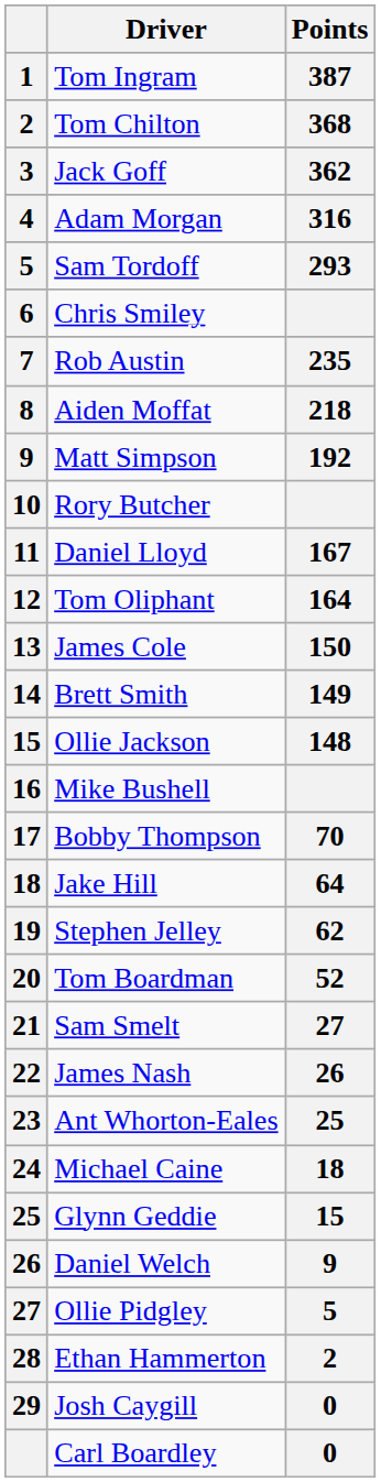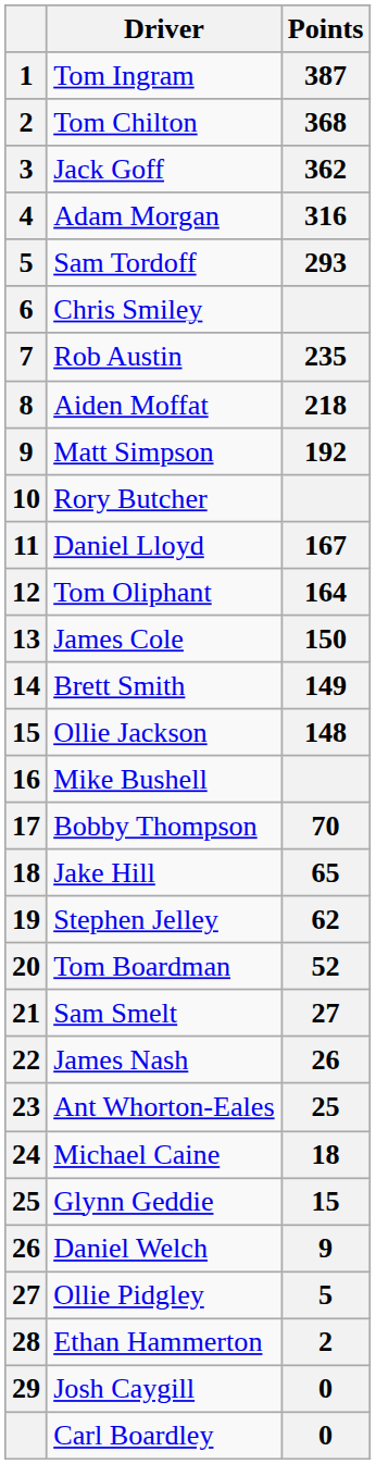 <table class="wikitable" style="font-size:95%">
 <tr>
 <th></th>
 <th>Driver</th>
 <th>Points</th>
 </tr>
 <tr>
 <th align="center">1</th>
 <td><a href='#'>Tom Ingram</a></td>
 <th align="left">387</th>
 </tr>
 <tr>
 <th align="center">2</th>
 <td><a href='#'>Tom Chilton</a></td>
 <th align="left">368</th>
 </tr>
 <tr>
 <th align="center">3</th>
 <td><a href='#'>Jack Goff</a></td>
 <th align="left">362</th>
 </tr>
 <tr>
 <th align="center">4</th>
 <td><a href='#'>Adam Morgan</a></td>
 <th align="left">316</th>
 </tr>
 <tr>
 <th align="center">5</th>
 <td><a href='#'>Sam Tordoff</a></td>
 <th align="left">293</th>
 </tr>
 <tr>
 <th align="center">6</th>
 <td><a href='#'>Chris Smiley</a></td>
 <th align="left"></th>
 </tr>
 <tr>
 <th align="center">7</th>
 <td><a href='#'>Rob Austin</a></td>
 <th align="left">235</th>
 </tr>
 <tr>
 <th align="center">8</th>
 <td><a href='#'>Aiden Moffat</a></td>
 <th align="left">218</th>
 </tr>
 <tr>
 <th align="center">9</th>
 <td><a href='#'>Matt Simpson</a></td>
 <th align="left">192</th>
 </tr>
 <tr>
 <th align="center">10</th>
 <td><a href='#'>Rory Butcher</a></td>
 <th align="left"></th>
 </tr>
 <tr>
 <th align="center">11</th>
 <td><a href='#'>Daniel Lloyd</a></td>
 <th align="left">167</th>
 </tr>
 <tr>
 <th align="center">12</th>
 <td><a href='#'>Tom Oliphant</a></td>
 <th align="left">164</th>
 </tr>
 <tr>
 <th align="center">13</th>
 <td><a href='#'>James Cole</a></td>
 <th align="left">150</th>
 </tr>
 <tr>
 <th align="center">14</th>
 <td><a href='#'>Brett Smith</a></td>
 <th align="left">149</th>
 </tr>
 <tr>
 <th align="center">15</th>
 <td><a href='#'>Ollie Jackson</a></td>
 <th align="left">148</th>
 </tr>
 <tr>
 <th align="center">16</th>
 <td><a href='#'>Mike Bushell</a></td>
 <th align="left"></th>
 </tr>
 <tr>
 <th align="center">17</th>
 <td><a href='#'>Bobby Thompson</a></td>
 <th align="left">70</th>
 </tr>
 <tr>
 <th align="center">18</th>
 <td><a href='#'>Jake Hill</a></td>
-<th align="left">64</th>
+<th align="left">65</th>
 </tr>
 <tr>
 <th align="center">19</th>
 <td><a href='#'>Stephen Jelley</a></td>
 <th align="left">62</th>
 </tr>
 <tr>
 <th align="center">20</th>
 <td><a href='#'>Tom Boardman</a></td>
 <th align="left">52</th>
 </tr>
 <tr>
 <th align="center">21</th>
 <td><a href='#'>Sam Smelt</a></td>
 <th align="left">27</th>
 </tr>
 <tr>
 <th align="center">22</th>
 <td><a href='#'>James Nash</a></td>
 <th align="left">26</th>
 </tr>
 <tr>
 <th align="center">23</th>
 <td nowrap><a href='#'>Ant Whorton-Eales</a></td>
 <th align="left">25</th>
 </tr>
 <tr>
 <th align="center">24</th>
 <td><a href='#'>Michael Caine</a></td>
 <th align="left">18</th>
 </tr>
 <tr>
 <th align="center">25</th>
 <td><a href='#'>Glynn Geddie</a></td>
 <th align="left">15</th>
 </tr>
 <tr>
 <th align="center">26</th>
 <td><a href='#'>Daniel Welch</a></td>
 <th align="left">9</th>
 </tr>
 <tr>
 <th align="center">27</th>
 <td><a href='#'>Ollie Pidgley</a></td>
 <th align="left">5</th>
 </tr>
 <tr>
 <th align="center">28</th>
 <td><a href='#'>Ethan Hammerton</a></td>
 <th align="left">2</th>
 </tr>
 <tr>
 <th align="center">29</th>
 <td><a href='#'>Josh Caygill</a></td>
 <th align="left">0</th>
 </tr>
 <tr>
 <th align="center"></th>
 <td><a href='#'>Carl Boardley</a></td>
 <th align="left">0</th>
 </tr>
 </table>
